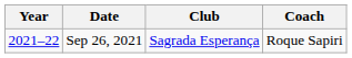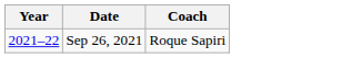 <table class="wikitable" style="font-size:90%;">
 <tr>
 <th>Year</th>
 <th>Date</th>
-<th>Club</th>
 <th>Coach</th>
 </tr>
 <tr>
 <td><a href='#'>2021–22</a></td>
 <td>Sep 26, 2021</td>
-<td><a href='#'>Sagrada Esperança</a></td>
 <td> Roque Sapiri</td>
 </tr>
 </table>
